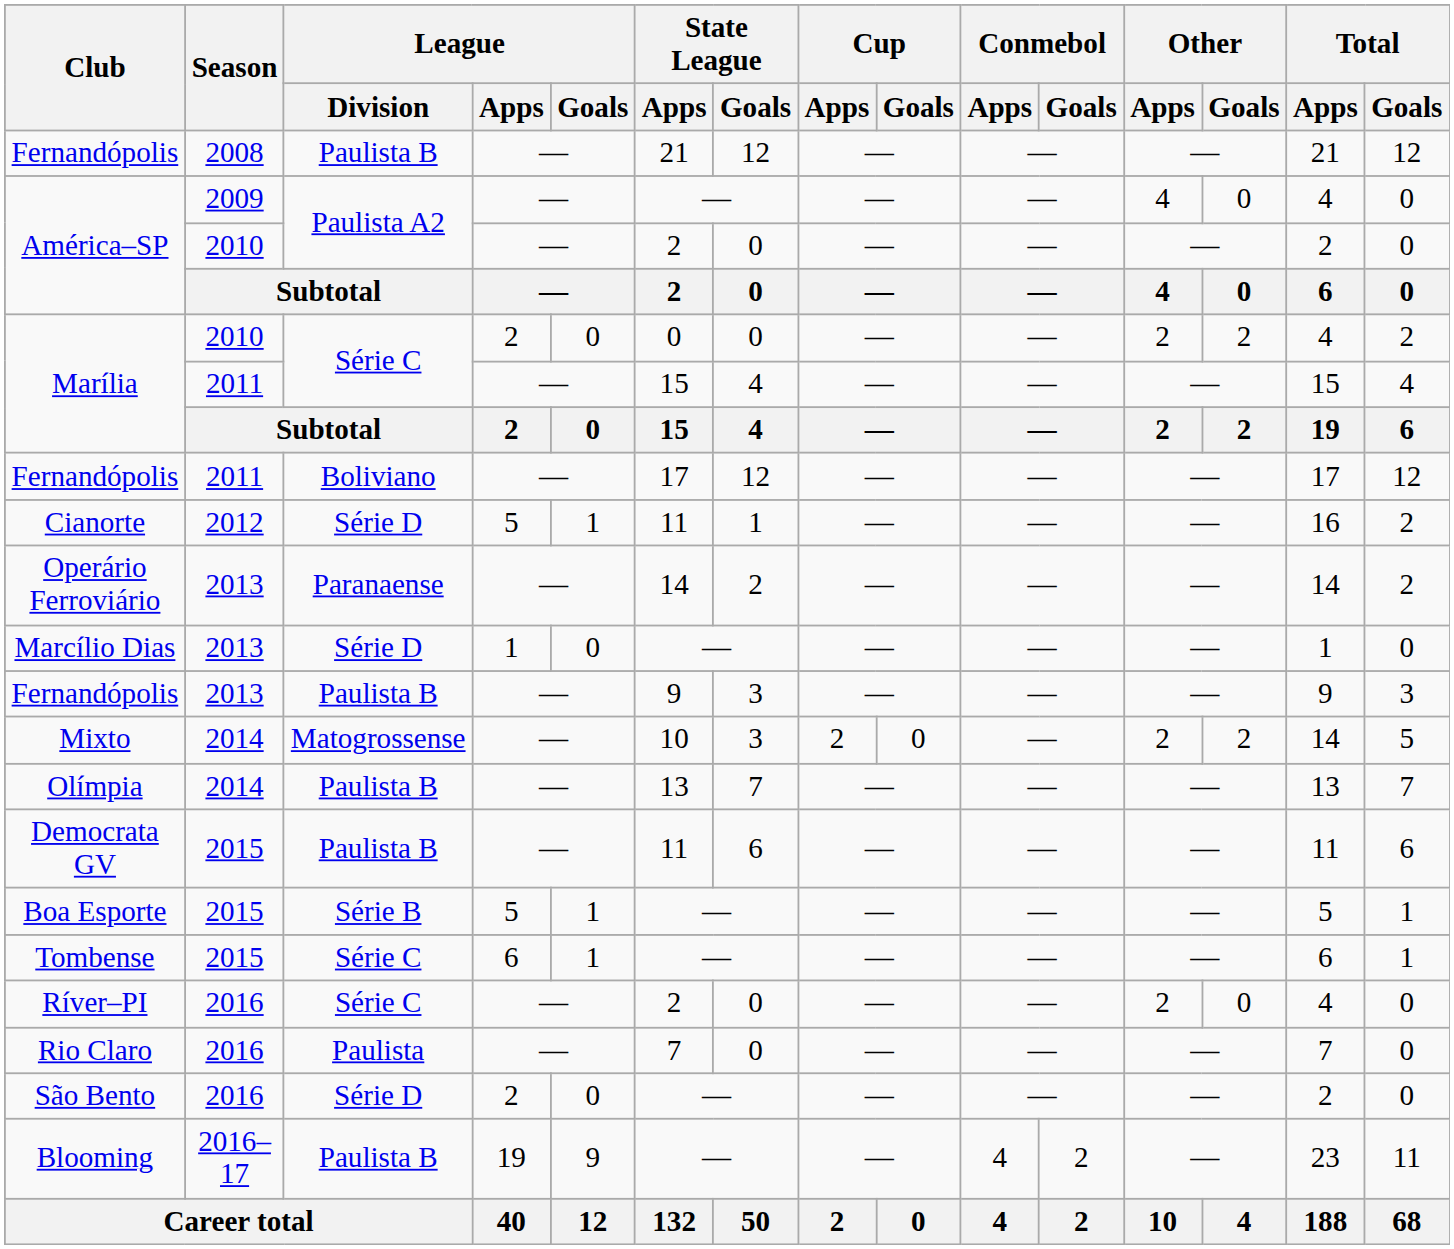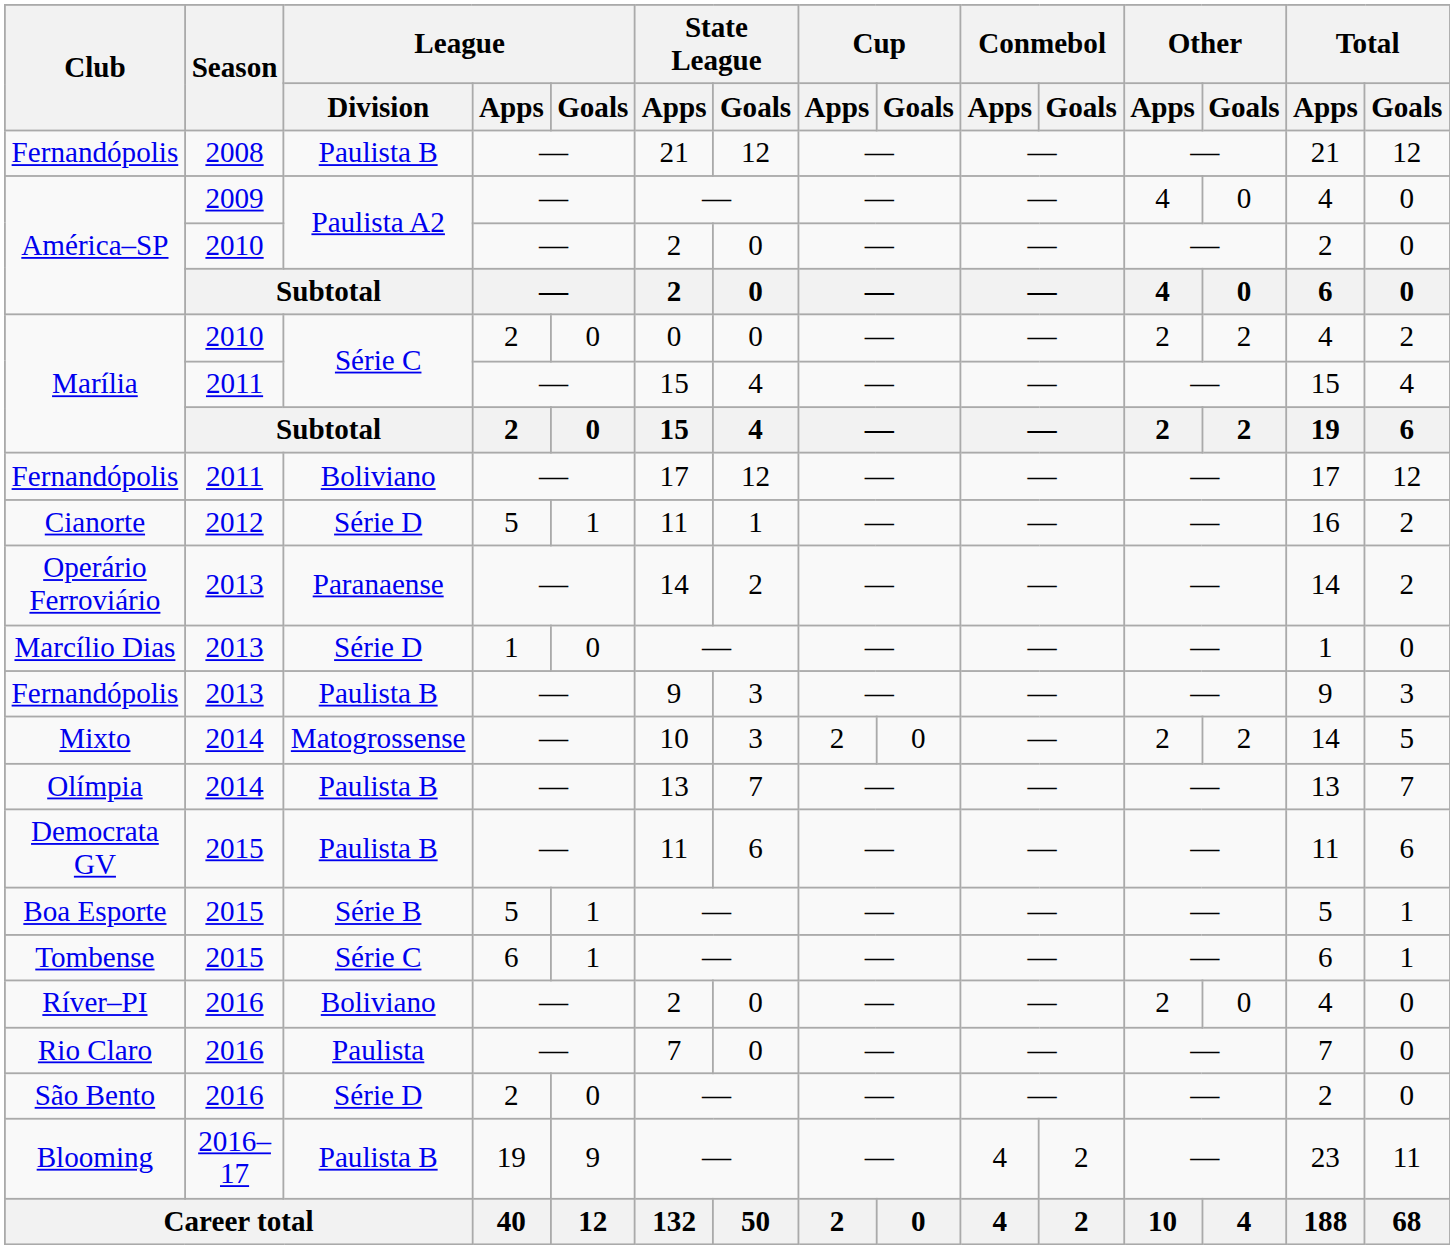 <table class="wikitable" style="text-align: center;">
 <tr>
 <th rowspan="2">Club</th>
 <th rowspan="2">Season</th>
 <th colspan="3">League</th>
 <th colspan="2">State League</th>
 <th colspan="2">Cup</th>
 <th colspan="2">Conmebol</th>
 <th colspan="2">Other</th>
 <th colspan="2">Total</th>
 </tr>
 <tr>
 <th>Division</th>
 <th>Apps</th>
 <th>Goals</th>
 <th>Apps</th>
 <th>Goals</th>
 <th>Apps</th>
 <th>Goals</th>
 <th>Apps</th>
 <th>Goals</th>
 <th>Apps</th>
 <th>Goals</th>
 <th>Apps</th>
 <th>Goals</th>
 </tr>
 <tr>
 <td valign="center"><a href='#'>Fernandópolis</a></td>
 <td><a href='#'>2008</a></td>
 <td><a href='#'>Paulista B</a></td>
 <td colspan="2">—</td>
 <td>21</td>
 <td>12</td>
 <td colspan="2">—</td>
 <td colspan="2">—</td>
 <td colspan="2">—</td>
 <td>21</td>
 <td>12</td>
 </tr>
 <tr>
 <td rowspan=3 valign="center"><a href='#'>América–SP</a></td>
 <td><a href='#'>2009</a></td>
 <td rowspan=2><a href='#'>Paulista A2</a></td>
 <td colspan="2">—</td>
 <td colspan="2">—</td>
 <td colspan="2">—</td>
 <td colspan="2">—</td>
 <td>4</td>
 <td>0</td>
 <td>4</td>
 <td>0</td>
 </tr>
 <tr>
 <td><a href='#'>2010</a></td>
 <td colspan="2">—</td>
 <td>2</td>
 <td>0</td>
 <td colspan="2">—</td>
 <td colspan="2">—</td>
 <td colspan="2">—</td>
 <td>2</td>
 <td>0</td>
 </tr>
 <tr>
 <th colspan="2">Subtotal</th>
 <th colspan="2">—</th>
 <th>2</th>
 <th>0</th>
 <th colspan="2">—</th>
 <th colspan="2">—</th>
 <th>4</th>
 <th>0</th>
 <th>6</th>
 <th>0</th>
 </tr>
 <tr>
 <td rowspan=3 valign="center"><a href='#'>Marília</a></td>
 <td><a href='#'>2010</a></td>
 <td rowspan=2><a href='#'>Série C</a></td>
 <td>2</td>
 <td>0</td>
 <td>0</td>
 <td>0</td>
 <td colspan="2">—</td>
 <td colspan="2">—</td>
 <td>2</td>
 <td>2</td>
 <td>4</td>
 <td>2</td>
 </tr>
 <tr>
 <td><a href='#'>2011</a></td>
 <td colspan="2">—</td>
 <td>15</td>
 <td>4</td>
 <td colspan="2">—</td>
 <td colspan="2">—</td>
 <td colspan="2">—</td>
 <td>15</td>
 <td>4</td>
 </tr>
 <tr>
 <th colspan="2">Subtotal</th>
 <th>2</th>
 <th>0</th>
 <th>15</th>
 <th>4</th>
 <th colspan="2">—</th>
 <th colspan="2">—</th>
 <th>2</th>
 <th>2</th>
 <th>19</th>
 <th>6</th>
 </tr>
 <tr>
 <td valign="center"><a href='#'>Fernandópolis</a></td>
 <td><a href='#'>2011</a></td>
 <td><a href='#'>Boliviano</a></td>
 <td colspan="2">—</td>
 <td>17</td>
 <td>12</td>
 <td colspan="2">—</td>
 <td colspan="2">—</td>
 <td colspan="2">—</td>
 <td>17</td>
 <td>12</td>
 </tr>
 <tr>
 <td valign="center"><a href='#'>Cianorte</a></td>
 <td><a href='#'>2012</a></td>
 <td><a href='#'>Série D</a></td>
 <td>5</td>
 <td>1</td>
 <td>11</td>
 <td>1</td>
 <td colspan="2">—</td>
 <td colspan="2">—</td>
 <td colspan="2">—</td>
 <td>16</td>
 <td>2</td>
 </tr>
 <tr>
 <td valign="center"><a href='#'>Operário Ferroviário</a></td>
 <td><a href='#'>2013</a></td>
 <td><a href='#'>Paranaense</a></td>
 <td colspan="2">—</td>
 <td>14</td>
 <td>2</td>
 <td colspan="2">—</td>
 <td colspan="2">—</td>
 <td colspan="2">—</td>
 <td>14</td>
 <td>2</td>
 </tr>
 <tr>
 <td valign="center"><a href='#'>Marcílio Dias</a></td>
 <td><a href='#'>2013</a></td>
 <td><a href='#'>Série D</a></td>
 <td>1</td>
 <td>0</td>
 <td colspan="2">—</td>
 <td colspan="2">—</td>
 <td colspan="2">—</td>
 <td colspan="2">—</td>
 <td>1</td>
 <td>0</td>
 </tr>
 <tr>
 <td valign="center"><a href='#'>Fernandópolis</a></td>
 <td><a href='#'>2013</a></td>
 <td><a href='#'>Paulista B</a></td>
 <td colspan="2">—</td>
 <td>9</td>
 <td>3</td>
 <td colspan="2">—</td>
 <td colspan="2">—</td>
 <td colspan="2">—</td>
 <td>9</td>
 <td>3</td>
 </tr>
 <tr>
 <td valign="center"><a href='#'>Mixto</a></td>
 <td><a href='#'>2014</a></td>
 <td><a href='#'>Matogrossense</a></td>
 <td colspan="2">—</td>
 <td>10</td>
 <td>3</td>
 <td>2</td>
 <td>0</td>
 <td colspan="2">—</td>
 <td>2</td>
 <td>2</td>
 <td>14</td>
 <td>5</td>
 </tr>
 <tr>
 <td valign="center"><a href='#'>Olímpia</a></td>
 <td><a href='#'>2014</a></td>
 <td><a href='#'>Paulista B</a></td>
 <td colspan="2">—</td>
 <td>13</td>
 <td>7</td>
 <td colspan="2">—</td>
 <td colspan="2">—</td>
 <td colspan="2">—</td>
 <td>13</td>
 <td>7</td>
 </tr>
 <tr>
 <td valign="center"><a href='#'>Democrata GV</a></td>
 <td><a href='#'>2015</a></td>
 <td><a href='#'>Paulista B</a></td>
 <td colspan="2">—</td>
 <td>11</td>
 <td>6</td>
 <td colspan="2">—</td>
 <td colspan="2">—</td>
 <td colspan="2">—</td>
 <td>11</td>
 <td>6</td>
 </tr>
 <tr>
 <td valign="center"><a href='#'>Boa Esporte</a></td>
 <td><a href='#'>2015</a></td>
 <td><a href='#'>Série B</a></td>
 <td>5</td>
 <td>1</td>
 <td colspan="2">—</td>
 <td colspan="2">—</td>
 <td colspan="2">—</td>
 <td colspan="2">—</td>
 <td>5</td>
 <td>1</td>
 </tr>
 <tr>
 <td valign="center"><a href='#'>Tombense</a></td>
 <td><a href='#'>2015</a></td>
 <td><a href='#'>Série C</a></td>
 <td>6</td>
 <td>1</td>
 <td colspan="2">—</td>
 <td colspan="2">—</td>
 <td colspan="2">—</td>
 <td colspan="2">—</td>
 <td>6</td>
 <td>1</td>
 </tr>
 <tr>
 <td valign="center"><a href='#'>Ríver–PI</a></td>
 <td><a href='#'>2016</a></td>
-<td><a href='#'>Série C</a></td>
+<td><a href='#'>Boliviano</a></td>
 <td colspan="2">—</td>
 <td>2</td>
 <td>0</td>
 <td colspan="2">—</td>
 <td colspan="2">—</td>
 <td>2</td>
 <td>0</td>
 <td>4</td>
 <td>0</td>
 </tr>
 <tr>
 <td valign="center"><a href='#'>Rio Claro</a></td>
 <td><a href='#'>2016</a></td>
 <td><a href='#'>Paulista</a></td>
 <td colspan="2">—</td>
 <td>7</td>
 <td>0</td>
 <td colspan="2">—</td>
 <td colspan="2">—</td>
 <td colspan="2">—</td>
 <td>7</td>
 <td>0</td>
 </tr>
 <tr>
 <td valign="center"><a href='#'>São Bento</a></td>
 <td><a href='#'>2016</a></td>
 <td><a href='#'>Série D</a></td>
 <td>2</td>
 <td>0</td>
 <td colspan="2">—</td>
 <td colspan="2">—</td>
 <td colspan="2">—</td>
 <td colspan="2">—</td>
 <td>2</td>
 <td>0</td>
 </tr>
 <tr>
 <td valign="center"><a href='#'>Blooming</a></td>
 <td><a href='#'>2016–17</a></td>
 <td><a href='#'>Paulista B</a></td>
 <td>19</td>
 <td>9</td>
 <td colspan="2">—</td>
 <td colspan="2">—</td>
 <td>4</td>
 <td>2</td>
 <td colspan="2">—</td>
 <td>23</td>
 <td>11</td>
 </tr>
 <tr>
 <th colspan="3"><strong>Career total</strong></th>
 <th>40</th>
 <th>12</th>
 <th>132</th>
 <th>50</th>
 <th>2</th>
 <th>0</th>
 <th>4</th>
 <th>2</th>
 <th>10</th>
 <th>4</th>
 <th>188</th>
 <th>68</th>
 </tr>
 </table>
